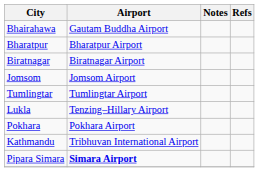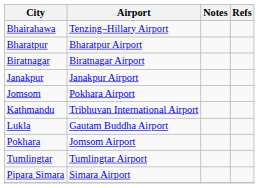 <table class="wikitable sortable">
 <tr>
 <th>City</th>
 <th>Airport</th>
 <th>Notes</th>
 <th class="unsortable">Refs</th>
 </tr>
 <tr>
 <td><a href='#'>Bhairahawa</a></td>
-<td><a href='#'>Gautam Buddha Airport</a></td>
+<td><a href='#'>Tenzing–Hillary Airport</a></td>
 <td></td>
 <td></td>
 </tr>
 <tr>
 <td><a href='#'>Bharatpur</a></td>
 <td><a href='#'>Bharatpur Airport</a></td>
 <td></td>
 <td></td>
 </tr>
 <tr>
 <td><a href='#'>Biratnagar</a></td>
 <td><a href='#'>Biratnagar Airport</a></td>
 <td></td>
 <td></td>
 </tr>
 <tr>
+<td><a href='#'>Janakpur</a></td>
+<td><a href='#'>Janakpur Airport</a></td>
+<td></td>
+<td></td>
+</tr>
+<tr>
 <td><a href='#'>Jomsom</a></td>
+<td><a href='#'>Pokhara Airport</a></td>
+<td></td>
+<td></td>
+</tr>
+<tr>
+<td><a href='#'>Kathmandu</a></td>
+<td><a href='#'>Tribhuvan International Airport</a></td>
+<td></td>
+<td></td>
+</tr>
+<tr>
+<td><a href='#'>Lukla</a></td>
+<td><a href='#'>Gautam Buddha Airport</a></td>
+<td></td>
+<td></td>
+</tr>
+<tr>
+<td><a href='#'>Pokhara</a></td>
 <td><a href='#'>Jomsom Airport</a></td>
 <td></td>
 <td></td>
 </tr>
 <tr>
 <td><a href='#'>Tumlingtar</a></td>
 <td><a href='#'>Tumlingtar Airport</a></td>
 <td></td>
 <td></td>
 </tr>
 <tr>
-<td><a href='#'>Lukla</a></td>
-<td><a href='#'>Tenzing–Hillary Airport</a></td>
-<td></td>
-<td></td>
-</tr>
-<tr>
-<td><a href='#'>Pokhara</a></td>
-<td><a href='#'>Pokhara Airport</a></td>
-<td></td>
-<td></td>
-</tr>
-<tr>
-<td><a href='#'>Kathmandu</a></td>
-<td><a href='#'>Tribhuvan International Airport</a></td>
-<td></td>
-<td></td>
-</tr>
-<tr>
 <td><a href='#'>Pipara Simara</a></td>
-<td><strong><a href='#'>Simara Airport</a></strong></td>
+<td><a href='#'>Simara Airport</a></td>
 <td></td>
 <td></td>
 </tr>
 <tr>
 </tr>
 </table>
